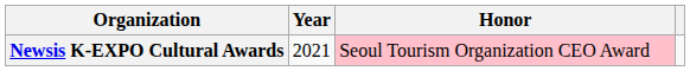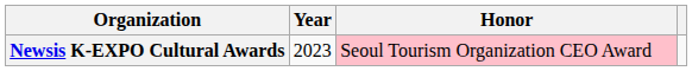 <table class="wikitable sortable plainrowheaders">
 <tr>
 <th scope="col">Organization</th>
 <th scope="col">Year</th>
 <th width="280">Honor</th>
 <th scope="col" class="unsortable"></th>
 </tr>
 <tr>
 <th scope="row"><a href='#'>Newsis</a> K-EXPO Cultural Awards</th>
-<td>2021</td>
+<td>2023</td>
 <td style="background: pink;">Seoul Tourism Organization CEO Award</td>
 <td style="text-align:center;"></td>
 </tr>
 </table>
